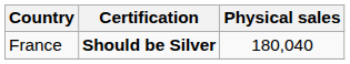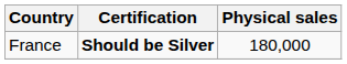 <table class="wikitable">
 <tr>
 <th>Country</th>
 <th>Certification</th>
 <th>Physical sales</th>
 </tr>
 <tr>
 <td>France</td>
 <td align="center"><strong>Should be Silver</strong></td>
-<td align="center">180,040</td>
+<td align="center">180,000</td>
 </tr>
 <tr>
 </tr>
 </table>
